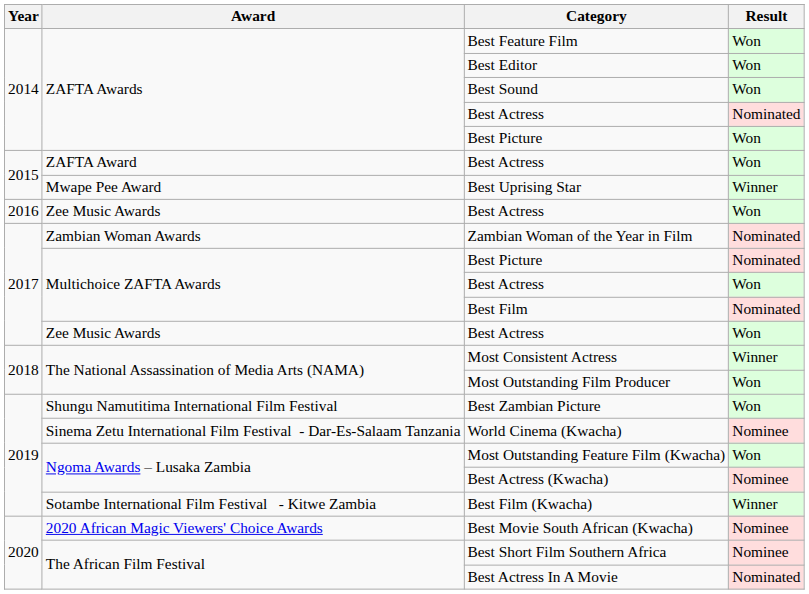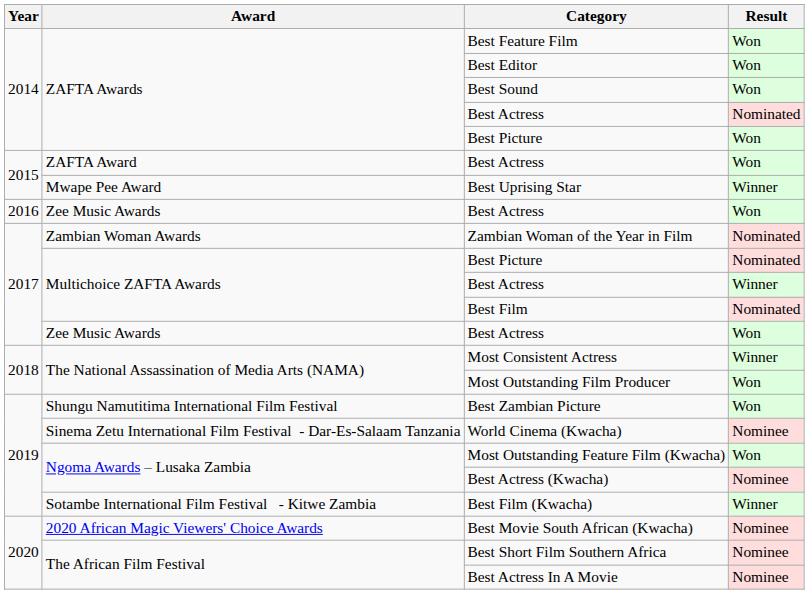 <table class="wikitable">
 <tr>
 <th>Year</th>
 <th>Award</th>
 <th>Category</th>
 <th>Result</th>
 </tr>
 <tr>
 <td rowspan="5">2014</td>
 <td rowspan="5">ZAFTA Awards</td>
 <td>Best Feature Film</td>
 <td style="background: #ddffdd">Won</td>
 </tr>
 <tr>
 <td>Best Editor</td>
 <td style="background: #ddffdd">Won</td>
 </tr>
 <tr>
 <td>Best Sound</td>
 <td style="background: #ddffdd">Won</td>
 </tr>
 <tr>
 <td>Best Actress</td>
 <td style="background: #ffdddd">Nominated</td>
 </tr>
 <tr>
 <td>Best Picture</td>
 <td style="background: #ddffdd">Won</td>
 </tr>
 <tr>
 <td rowspan="2">2015</td>
 <td>ZAFTA Award</td>
 <td>Best Actress</td>
 <td style="background: #ddffdd">Won</td>
 </tr>
 <tr>
 <td>Mwape Pee Award</td>
 <td>Best Uprising Star</td>
 <td style="background: #ddffdd">Winner</td>
 </tr>
 <tr>
 <td>2016</td>
 <td>Zee Music Awards</td>
 <td>Best Actress</td>
 <td style="background: #ddffdd">Won</td>
 </tr>
 <tr>
 <td rowspan="5">2017</td>
 <td>Zambian Woman Awards</td>
 <td>Zambian Woman of the Year in Film</td>
 <td style="background: #ffdddd">Nominated</td>
 </tr>
 <tr>
 <td rowspan="3">Multichoice ZAFTA Awards</td>
 <td>Best Picture</td>
 <td style="background: #ffdddd">Nominated</td>
 </tr>
 <tr>
 <td>Best Actress</td>
-<td style="background: #ddffdd">Won</td>
+<td style="background: #ddffdd">Winner</td>
 </tr>
 <tr>
 <td>Best Film</td>
 <td style="background: #ffdddd">Nominated</td>
 </tr>
 <tr>
 <td>Zee Music Awards</td>
 <td>Best Actress</td>
 <td style="background: #ddffdd">Won</td>
 </tr>
 <tr>
 <td rowspan="2">2018</td>
 <td rowspan="2">The National Assassination of Media Arts (NAMA)</td>
 <td>Most Consistent Actress</td>
 <td style="background: #ddffdd">Winner</td>
 </tr>
 <tr>
 <td>Most Outstanding Film Producer</td>
 <td style="background: #ddffdd">Won</td>
 </tr>
 <tr>
 <td rowspan="5">2019</td>
 <td>Shungu Namutitima International Film Festival</td>
 <td>Best Zambian Picture</td>
 <td style="background: #ddffdd">Won</td>
 </tr>
 <tr>
 <td>Sinema Zetu International Film Festival  - Dar-Es-Salaam Tanzania</td>
 <td>World Cinema (Kwacha)</td>
 <td style="background: #ffdddd">Nominee</td>
 </tr>
 <tr>
 <td rowspan="2"><a href='#'>Ngoma Awards</a> – Lusaka Zambia</td>
 <td>Most Outstanding Feature Film (Kwacha)</td>
 <td style="background: #ddffdd">Won</td>
 </tr>
 <tr>
 <td>Best Actress (Kwacha)</td>
 <td style="background: #ffdddd">Nominee</td>
 </tr>
 <tr>
 <td>Sotambe International Film Festival   - Kitwe Zambia</td>
 <td>Best Film (Kwacha)</td>
 <td style="background: #ddffdd">Winner</td>
 </tr>
 <tr>
 <td rowspan="3">2020</td>
 <td><a href='#'>2020 African Magic Viewers' Choice Awards</a></td>
 <td>Best Movie South African (Kwacha)</td>
 <td style="background: #ffdddd">Nominee</td>
 </tr>
 <tr>
 <td rowspan="2">The African Film Festival</td>
 <td>Best Short Film Southern Africa</td>
 <td style="background: #ffdddd">Nominee</td>
 </tr>
 <tr>
 <td>Best Actress In A Movie</td>
-<td style="background: #ffdddd">Nominated</td>
+<td style="background: #ffdddd">Nominee</td>
 </tr>
 </table>
